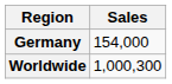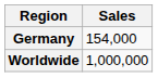 <table class="wikitable sortable plainrowheaders">
 <tr>
 <th scope="col">Region</th>
 <th scope="col">Sales</th>
 </tr>
 <tr>
 <th scope="row">Germany</th>
 <td>154,000</td>
 </tr>
 <tr>
 <th scope="row">Worldwide</th>
-<td>1,000,300</td>
+<td>1,000,000</td>
 </tr>
 </table>
